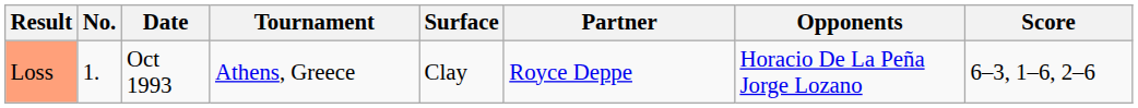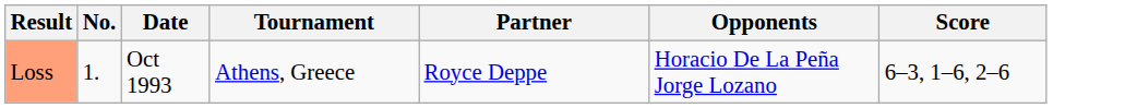 <table class="sortable wikitable">
 <tr>
 <th style="width:40px">Result</th>
 <th style="width:20px" class="unsortable">No.</th>
 <th style="width:55px">Date</th>
 <th style="width:140px">Tournament</th>
-<th style="width:50px">Surface</th>
 <th style="width:155px">Partner</th>
 <th style="width:155px">Opponents</th>
 <th style="width:110px" class="unsortable">Score</th>
 </tr>
 <tr>
 <td style="background:#ffa07a;">Loss</td>
 <td>1.</td>
 <td>Oct 1993</td>
 <td><a href='#'>Athens</a>, Greece</td>
-<td>Clay</td>
 <td> <a href='#'>Royce Deppe</a></td>
 <td> <a href='#'>Horacio De La Peña</a><br> <a href='#'>Jorge Lozano</a></td>
 <td>6–3, 1–6, 2–6</td>
 </tr>
 </table>
